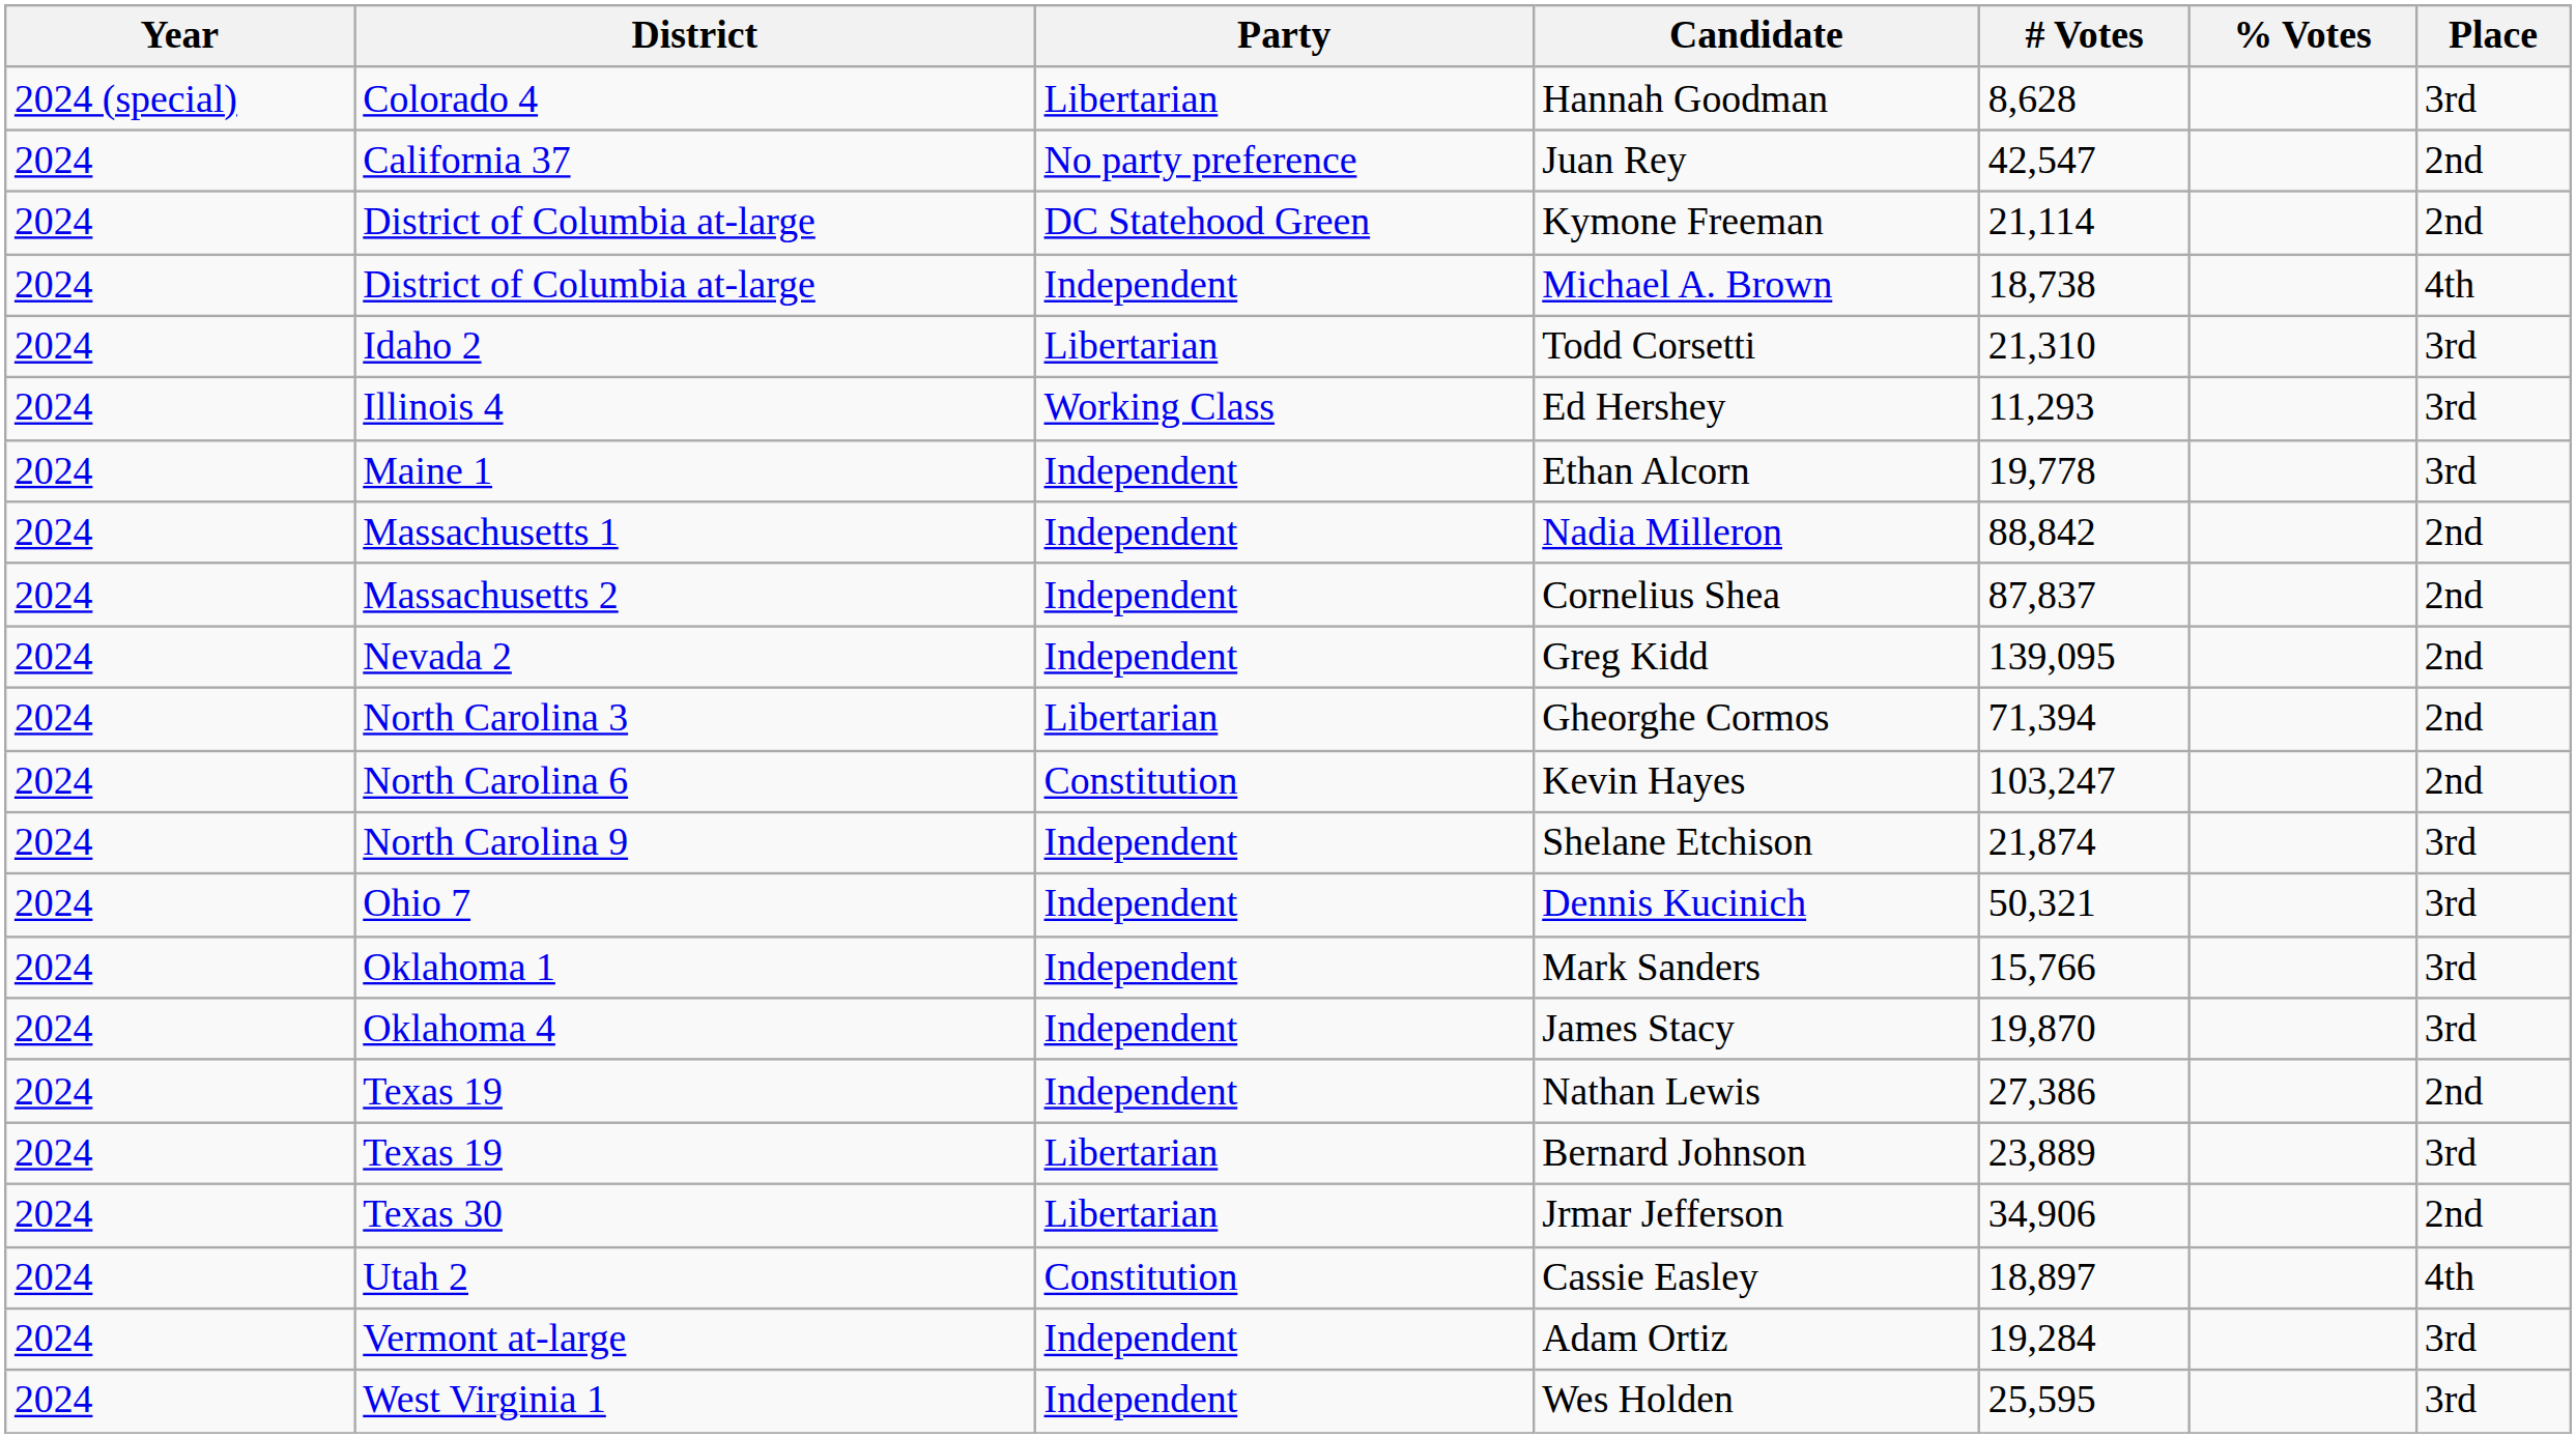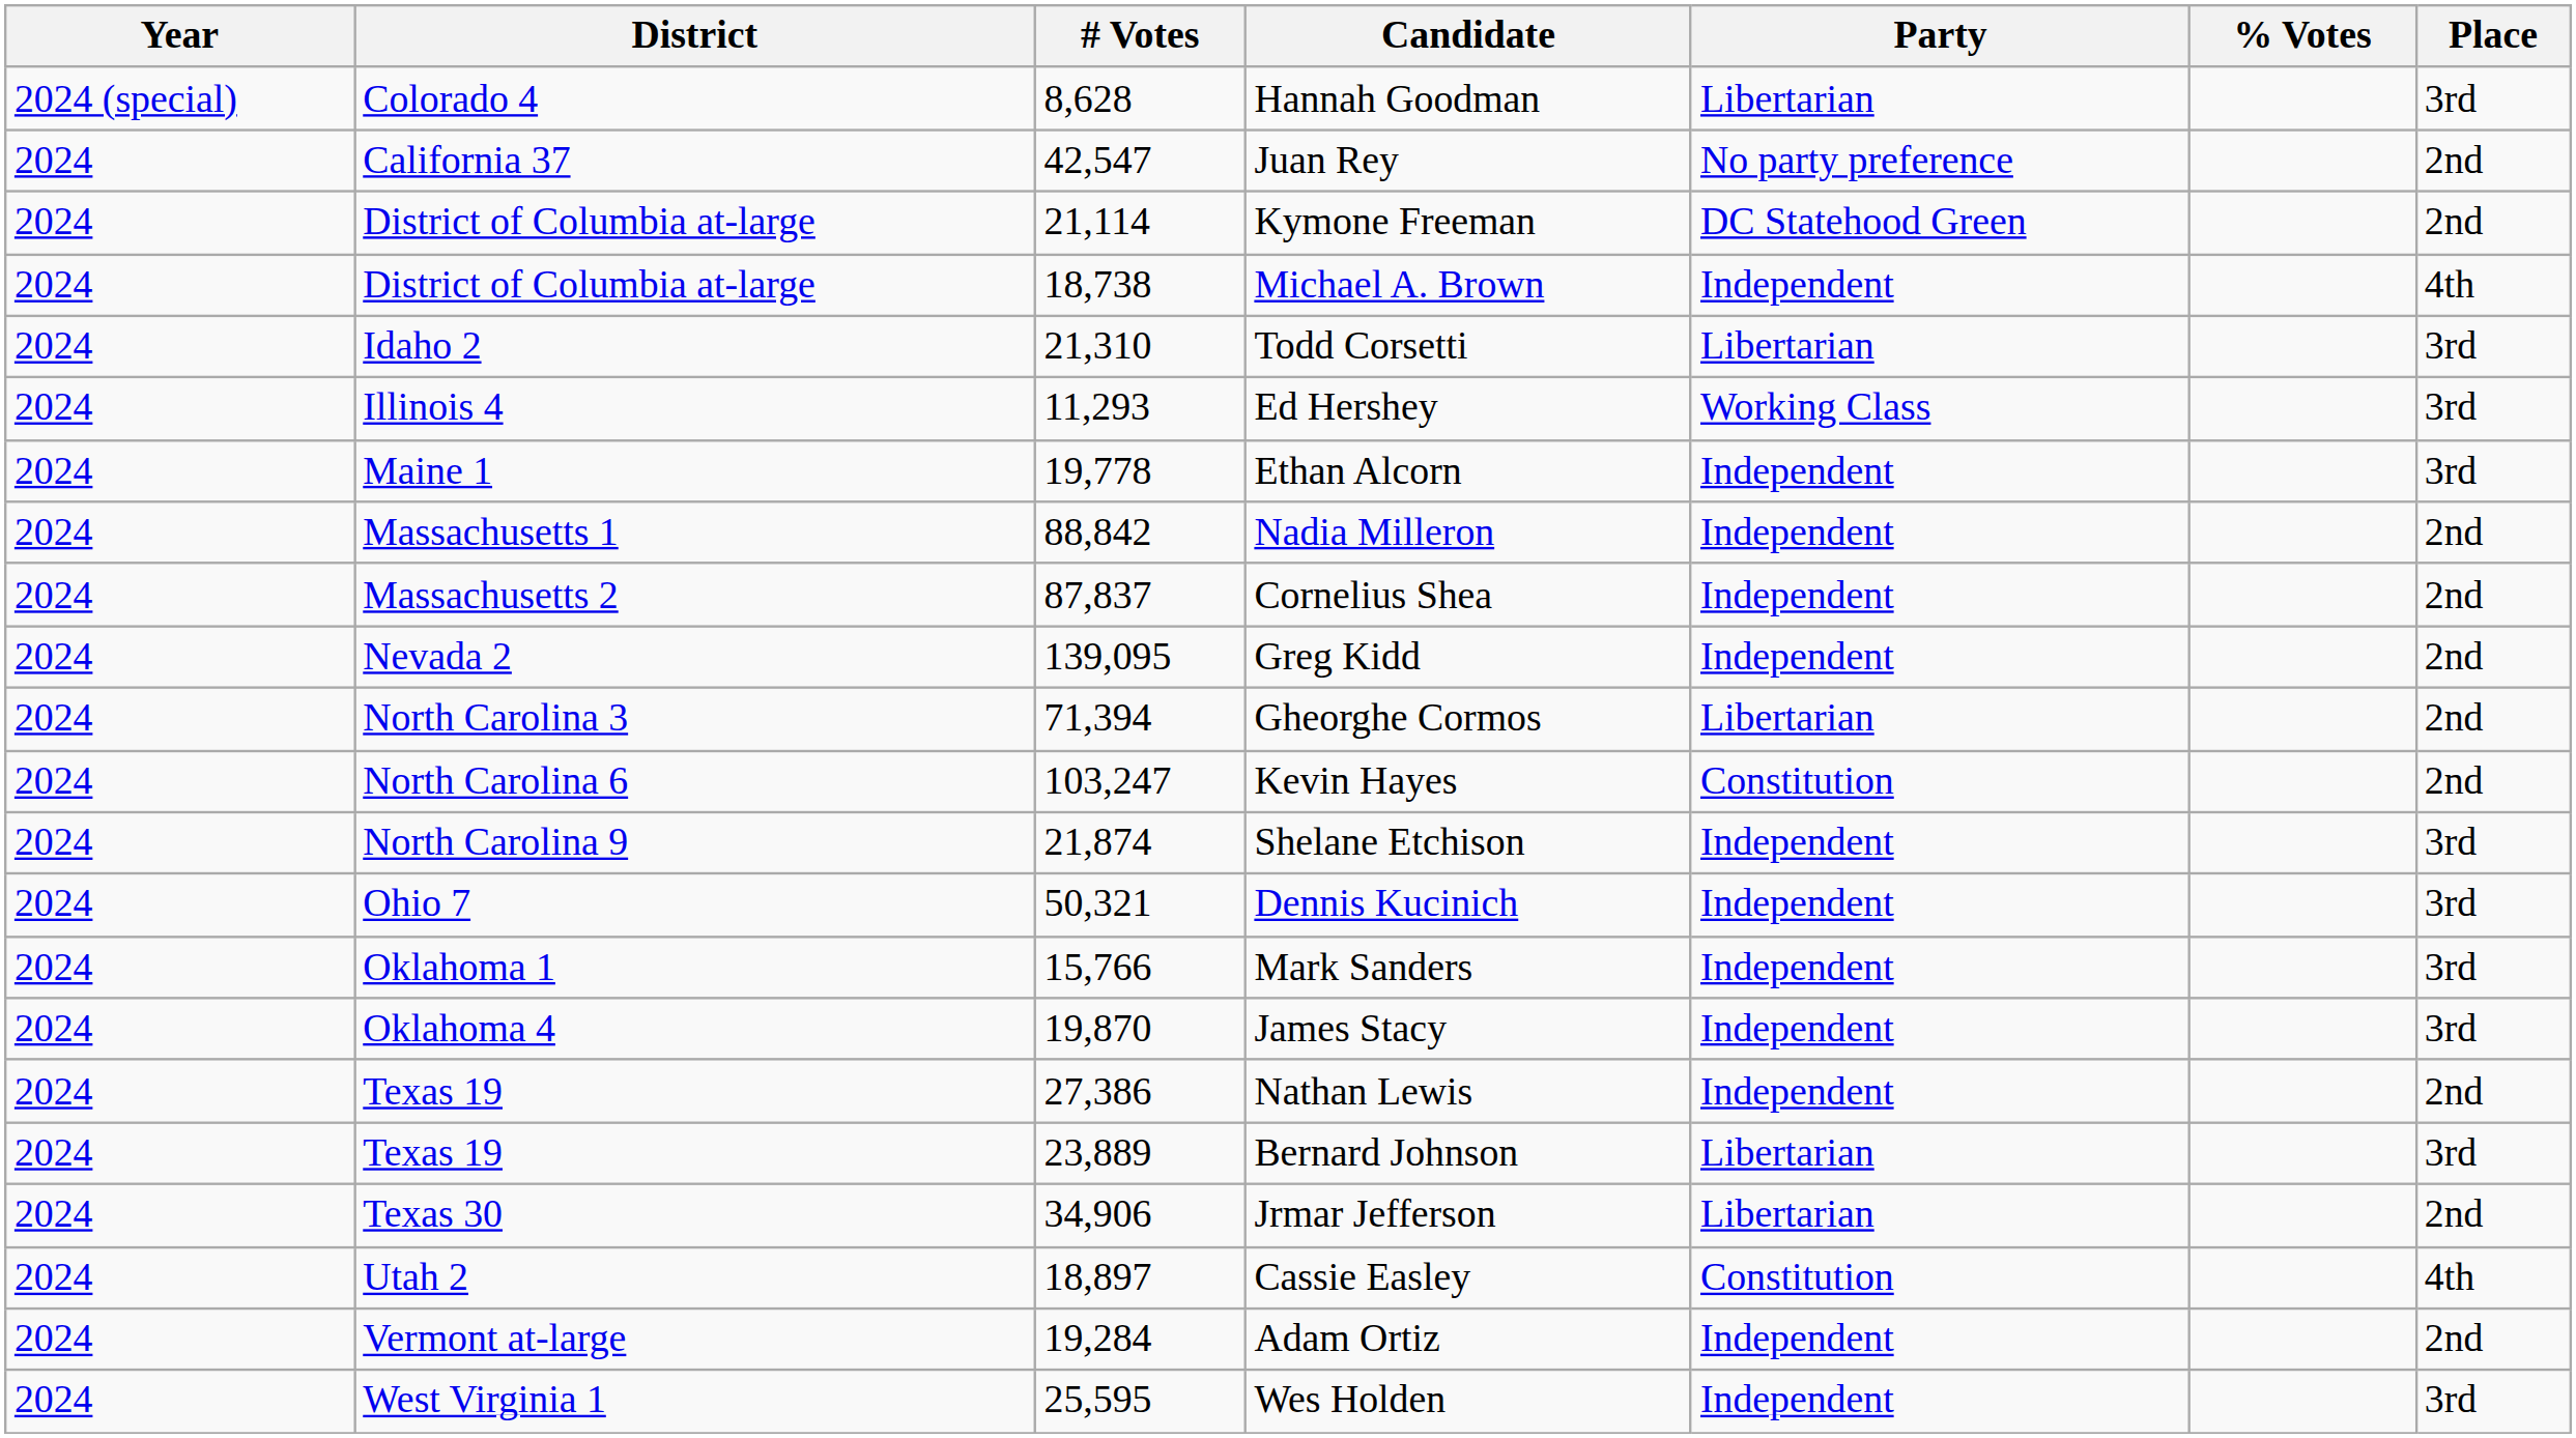 <table class="wikitable sortable collapsible collapsed sortable" style="width:1050px">
 <tr>
 <th>Year</th>
 <th>District</th>
+<th># Votes</th>
+<th>Candidate</th>
 <th>Party</th>
-<th>Candidate</th>
-<th># Votes</th>
 <th>% Votes</th>
 <th>Place</th>
 </tr>
 <tr>
 <td><a href='#'>2024 (special)</a></td>
 <td><a href='#'>Colorado 4</a></td>
+<td>8,628</td>
+<td>Hannah Goodman</td>
 <td><a href='#'>Libertarian</a></td>
-<td>Hannah Goodman</td>
-<td>8,628</td>
 <td></td>
 <td>3rd</td>
 </tr>
 <tr>
 <td><a href='#'>2024</a></td>
 <td><a href='#'>California 37</a></td>
+<td>42,547</td>
+<td>Juan Rey</td>
 <td><a href='#'>No party preference</a></td>
-<td>Juan Rey</td>
-<td>42,547</td>
 <td></td>
 <td>2nd</td>
 </tr>
 <tr>
 <td><a href='#'>2024</a></td>
 <td><a href='#'>District of Columbia at-large</a></td>
+<td>21,114</td>
+<td>Kymone Freeman</td>
 <td><a href='#'>DC Statehood Green</a></td>
-<td>Kymone Freeman</td>
-<td>21,114</td>
 <td></td>
 <td>2nd</td>
 </tr>
 <tr>
 <td><a href='#'>2024</a></td>
 <td><a href='#'>District of Columbia at-large</a></td>
+<td>18,738</td>
+<td><a href='#'>Michael A. Brown</a></td>
 <td><a href='#'>Independent</a></td>
-<td><a href='#'>Michael A. Brown</a></td>
-<td>18,738</td>
 <td></td>
 <td>4th</td>
 </tr>
 <tr>
 <td><a href='#'>2024</a></td>
 <td><a href='#'>Idaho 2</a></td>
+<td>21,310</td>
+<td>Todd Corsetti</td>
 <td><a href='#'>Libertarian</a></td>
-<td>Todd Corsetti</td>
-<td>21,310</td>
 <td></td>
 <td>3rd</td>
 </tr>
 <tr>
 <td><a href='#'>2024</a></td>
 <td><a href='#'>Illinois 4</a></td>
+<td>11,293</td>
+<td>Ed Hershey</td>
 <td><a href='#'>Working Class</a></td>
-<td>Ed Hershey</td>
-<td>11,293</td>
 <td></td>
 <td>3rd</td>
 </tr>
 <tr>
 <td><a href='#'>2024</a></td>
 <td><a href='#'>Maine 1</a></td>
+<td>19,778</td>
+<td>Ethan Alcorn</td>
 <td><a href='#'>Independent</a></td>
-<td>Ethan Alcorn</td>
-<td>19,778</td>
 <td></td>
 <td>3rd</td>
 </tr>
 <tr>
 <td><a href='#'>2024</a></td>
 <td><a href='#'>Massachusetts 1</a></td>
+<td>88,842</td>
+<td><a href='#'>Nadia Milleron</a></td>
 <td><a href='#'>Independent</a></td>
-<td><a href='#'>Nadia Milleron</a></td>
-<td>88,842</td>
 <td></td>
 <td>2nd</td>
 </tr>
 <tr>
 <td><a href='#'>2024</a></td>
 <td><a href='#'>Massachusetts 2</a></td>
+<td>87,837</td>
+<td>Cornelius Shea</td>
 <td><a href='#'>Independent</a></td>
-<td>Cornelius Shea</td>
-<td>87,837</td>
 <td></td>
 <td>2nd</td>
 </tr>
 <tr>
 <td><a href='#'>2024</a></td>
 <td><a href='#'>Nevada 2</a></td>
+<td>139,095</td>
+<td>Greg Kidd</td>
 <td><a href='#'>Independent</a></td>
-<td>Greg Kidd</td>
-<td>139,095</td>
 <td></td>
 <td>2nd</td>
 </tr>
 <tr>
 <td><a href='#'>2024</a></td>
 <td><a href='#'>North Carolina 3</a></td>
+<td>71,394</td>
+<td>Gheorghe Cormos</td>
 <td><a href='#'>Libertarian</a></td>
-<td>Gheorghe Cormos</td>
-<td>71,394</td>
 <td></td>
 <td>2nd</td>
 </tr>
 <tr>
 <td><a href='#'>2024</a></td>
 <td><a href='#'>North Carolina 6</a></td>
+<td>103,247</td>
+<td>Kevin Hayes</td>
 <td><a href='#'>Constitution</a></td>
-<td>Kevin Hayes</td>
-<td>103,247</td>
 <td></td>
 <td>2nd</td>
 </tr>
 <tr>
 <td><a href='#'>2024</a></td>
 <td><a href='#'>North Carolina 9</a></td>
+<td>21,874</td>
+<td>Shelane Etchison</td>
 <td><a href='#'>Independent</a></td>
-<td>Shelane Etchison</td>
-<td>21,874</td>
 <td></td>
 <td>3rd</td>
 </tr>
 <tr>
 <td><a href='#'>2024</a></td>
 <td><a href='#'>Ohio 7</a></td>
+<td>50,321</td>
+<td><a href='#'>Dennis Kucinich</a></td>
 <td><a href='#'>Independent</a></td>
-<td><a href='#'>Dennis Kucinich</a></td>
-<td>50,321</td>
 <td></td>
 <td>3rd</td>
 </tr>
 <tr>
 <td><a href='#'>2024</a></td>
 <td><a href='#'>Oklahoma 1</a></td>
+<td>15,766</td>
+<td>Mark Sanders</td>
 <td><a href='#'>Independent</a></td>
-<td>Mark Sanders</td>
-<td>15,766</td>
 <td></td>
 <td>3rd</td>
 </tr>
 <tr>
 <td><a href='#'>2024</a></td>
 <td><a href='#'>Oklahoma 4</a></td>
+<td>19,870</td>
+<td>James Stacy</td>
 <td><a href='#'>Independent</a></td>
-<td>James Stacy</td>
-<td>19,870</td>
 <td></td>
 <td>3rd</td>
 </tr>
 <tr>
 <td><a href='#'>2024</a></td>
 <td><a href='#'>Texas 19</a></td>
+<td>27,386</td>
+<td>Nathan Lewis</td>
 <td><a href='#'>Independent</a></td>
-<td>Nathan Lewis</td>
-<td>27,386</td>
 <td></td>
 <td>2nd</td>
 </tr>
 <tr>
 <td><a href='#'>2024</a></td>
 <td><a href='#'>Texas 19</a></td>
+<td>23,889</td>
+<td>Bernard Johnson</td>
 <td><a href='#'>Libertarian</a></td>
-<td>Bernard Johnson</td>
-<td>23,889</td>
 <td></td>
 <td>3rd</td>
 </tr>
 <tr>
 <td><a href='#'>2024</a></td>
 <td><a href='#'>Texas 30</a></td>
+<td>34,906</td>
+<td>Jrmar Jefferson</td>
 <td><a href='#'>Libertarian</a></td>
-<td>Jrmar Jefferson</td>
-<td>34,906</td>
 <td></td>
 <td>2nd</td>
 </tr>
 <tr>
 <td><a href='#'>2024</a></td>
 <td><a href='#'>Utah 2</a></td>
+<td>18,897</td>
+<td>Cassie Easley</td>
 <td><a href='#'>Constitution</a></td>
-<td>Cassie Easley</td>
-<td>18,897</td>
 <td></td>
 <td>4th</td>
 </tr>
 <tr>
 <td><a href='#'>2024</a></td>
 <td><a href='#'>Vermont at-large</a></td>
+<td>19,284</td>
+<td>Adam Ortiz</td>
 <td><a href='#'>Independent</a></td>
-<td>Adam Ortiz</td>
-<td>19,284</td>
 <td></td>
-<td>3rd</td>
+<td>2nd</td>
 </tr>
 <tr>
 <td><a href='#'>2024</a></td>
 <td><a href='#'>West Virginia 1</a></td>
+<td>25,595</td>
+<td>Wes Holden</td>
 <td><a href='#'>Independent</a></td>
-<td>Wes Holden</td>
-<td>25,595</td>
 <td></td>
 <td>3rd</td>
 </tr>
 </table>
